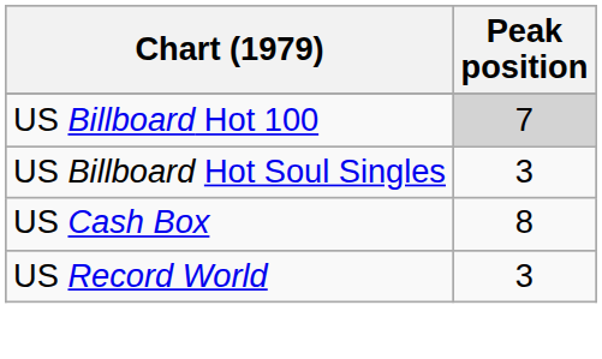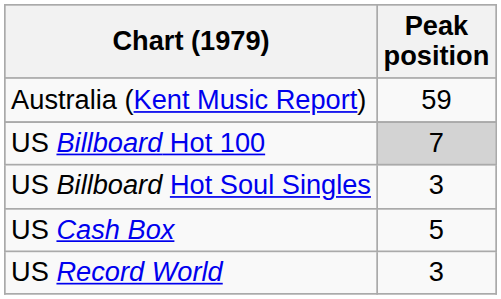 <table class="wikitable sortable">
 <tr>
 <th>Chart (1979)</th>
 <th>Peak<br>position</th>
+</tr>
+<tr>
+<td>Australia (<a href='#'>Kent Music Report</a>)</td>
+<td align="center">59</td>
 </tr>
 <tr>
 </tr>
 <tr>
 </tr>
 <tr>
 </tr>
 <tr>
 </tr>
 <tr>
 </tr>
 <tr>
 </tr>
 <tr>
 </tr>
 <tr>
 </tr>
 <tr>
 <td>US <a href='#'><em>Billboard</em> Hot 100</a></td>
 <td align="center" style="background: lightgrey;">7</td>
 </tr>
 <tr>
 <td>US <em>Billboard</em> <a href='#'>Hot Soul Singles</a></td>
 <td align="center">3</td>
 </tr>
 <tr>
 <td>US <em><a href='#'>Cash Box</a></em></td>
-<td align="center">8</td>
+<td align="center">5</td>
 </tr>
 <tr>
 <td>US <em><a href='#'>Record World</a></em></td>
 <td align="center">3</td>
 </tr>
 </table>
